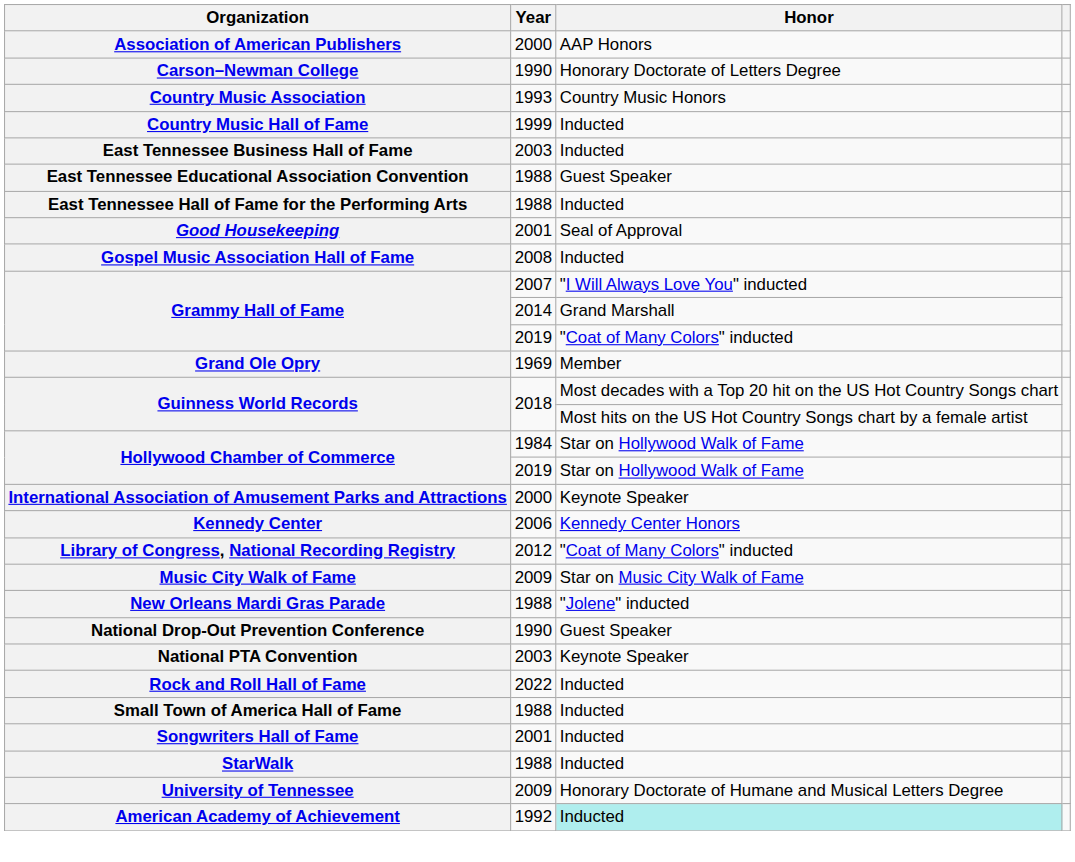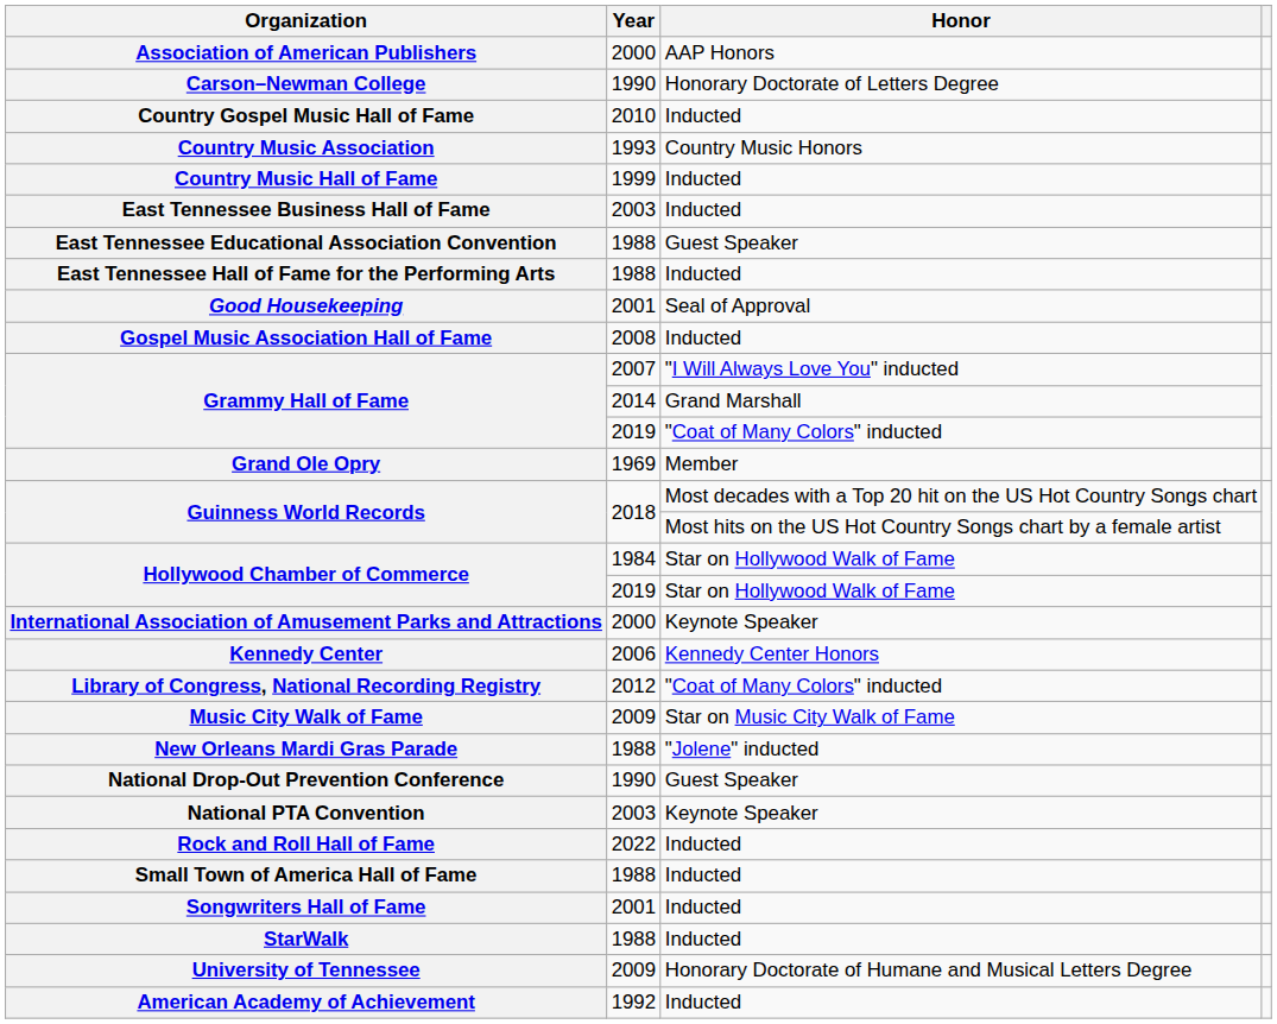 <table class="wikitable sortable plainrowheaders">
 <tr>
 <th scope="col">Organization</th>
 <th scope="col">Year</th>
 <th scope="col">Honor</th>
 <th scope="col" class="unsortable"></th>
 </tr>
 <tr>
 <th scope = "row"><a href='#'>Association of American Publishers</a></th>
 <td style="text-align:center;">2000</td>
 <td>AAP Honors</td>
 <td style="text-align:center;"></td>
 </tr>
 <tr>
 <th scope = "row"><a href='#'>Carson–Newman College</a></th>
 <td style="text-align:center;">1990</td>
 <td>Honorary Doctorate of Letters Degree</td>
+<td style="text-align:center;"></td>
+</tr>
+<tr>
+<th scope = "row">Country Gospel Music Hall of Fame</th>
+<td style="text-align:center;">2010</td>
+<td>Inducted</td>
 <td style="text-align:center;"></td>
 </tr>
 <tr>
 <th scope = "row"><a href='#'>Country Music Association</a></th>
 <td style="text-align:center;">1993</td>
 <td>Country Music Honors</td>
 <td style="text-align:center;"></td>
 </tr>
 <tr>
 <th scope = "row"><a href='#'>Country Music Hall of Fame</a></th>
 <td style="text-align:center;">1999</td>
 <td>Inducted</td>
 <td style="text-align:center;"></td>
 </tr>
 <tr>
 <th scope = "row">East Tennessee Business Hall of Fame</th>
 <td style="text-align:center;">2003</td>
 <td>Inducted</td>
 <td style="text-align:center;"></td>
 </tr>
 <tr>
 <th scope = "row">East Tennessee Educational Association Convention</th>
 <td style="text-align:center;">1988</td>
 <td>Guest Speaker</td>
 <td style="text-align:center;"></td>
 </tr>
 <tr>
 <th scope = "row">East Tennessee Hall of Fame for the Performing Arts</th>
 <td style="text-align:center;">1988</td>
 <td>Inducted</td>
 <td style="text-align:center;"></td>
 </tr>
 <tr>
 <th scope = "row"><em><a href='#'>Good Housekeeping</a></em></th>
 <td style="text-align:center;">2001</td>
 <td>Seal of Approval</td>
 <td style="text-align:center;"></td>
 </tr>
 <tr>
 <th scope = "row"><a href='#'>Gospel Music Association Hall of Fame</a></th>
 <td style="text-align:center;">2008</td>
 <td>Inducted</td>
 <td style="text-align:center;"></td>
 </tr>
 <tr>
 <th scope = "row" rowspan = "3"><a href='#'>Grammy Hall of Fame</a></th>
 <td style="text-align:center;">2007</td>
 <td>"<a href='#'>I Will Always Love You</a>"  inducted</td>
 <td style="text-align:center;" rowspan = "3"></td>
 </tr>
 <tr>
 <td style="text-align:center;">2014</td>
 <td>Grand Marshall</td>
 </tr>
 <tr>
 <td style="text-align:center;">2019</td>
 <td>"<a href='#'>Coat of Many Colors</a>"  inducted</td>
 </tr>
 <tr>
 <th scope = "row"><a href='#'>Grand Ole Opry</a></th>
 <td style="text-align:center;">1969</td>
 <td>Member</td>
 <td style="text-align:center;"></td>
 </tr>
 <tr>
 <th scope = "row" rowspan = "2"><a href='#'>Guinness World Records</a></th>
 <td style="text-align:center;" rowspan = "2">2018</td>
 <td>Most decades with a Top 20 hit on the US Hot Country Songs chart</td>
 <td style="text-align:center;" rowspan = "2"></td>
 </tr>
 <tr>
 <td>Most hits on the US Hot Country Songs chart by a female artist</td>
 </tr>
 <tr>
 <th scope = "row" rowspan = "2"><a href='#'>Hollywood Chamber of Commerce</a></th>
 <td style="text-align:center;">1984</td>
 <td>Star on <a href='#'>Hollywood Walk of Fame</a> </td>
 <td style="text-align:center;"></td>
 </tr>
 <tr>
 <td style="text-align:center;">2019</td>
 <td>Star on <a href='#'>Hollywood Walk of Fame</a> </td>
 <td style="text-align:center;"></td>
 </tr>
 <tr>
 <th scope = "row"><a href='#'>International Association of Amusement Parks and Attractions</a></th>
 <td style="text-align:center;">2000</td>
 <td>Keynote Speaker</td>
 <td style="text-align:center;"></td>
 </tr>
 <tr>
 <th scope = "row"><a href='#'>Kennedy Center</a></th>
 <td style="text-align:center;">2006</td>
 <td><a href='#'>Kennedy Center Honors</a></td>
 <td style="text-align:center;"></td>
 </tr>
 <tr>
 <th scope = "row"><a href='#'>Library of Congress</a>, <a href='#'>National Recording Registry</a></th>
 <td style="text-align:center;">2012</td>
 <td>"<a href='#'>Coat of Many Colors</a>"  inducted</td>
 <td style="text-align:center;"></td>
 </tr>
 <tr>
 <th scope = "row"><a href='#'>Music City Walk of Fame</a></th>
 <td style="text-align:center;">2009</td>
 <td>Star on <a href='#'>Music City Walk of Fame</a></td>
 <td style="text-align:center;"></td>
 </tr>
 <tr>
 <th scope = "row"><a href='#'>New Orleans Mardi Gras Parade</a></th>
 <td style="text-align:center;">1988</td>
 <td>"<a href='#'>Jolene</a>"  inducted</td>
 <td style="text-align:center;"></td>
 </tr>
 <tr>
 <th scope = "row">National Drop-Out Prevention Conference</th>
 <td style="text-align:center;">1990</td>
 <td>Guest Speaker</td>
 <td style="text-align:center;"></td>
 </tr>
 <tr>
 <th scope = "row">National PTA Convention</th>
 <td style="text-align:center;">2003</td>
 <td>Keynote Speaker</td>
 <td style="text-align:center;"></td>
 </tr>
 <tr>
 <th scope = "row"><a href='#'>Rock and Roll Hall of Fame</a></th>
 <td style="text-align:center;">2022</td>
 <td>Inducted</td>
 <td style="text-align:center;"></td>
 </tr>
 <tr>
 <th scope = "row">Small Town of America Hall of Fame</th>
 <td style="text-align:center;">1988</td>
 <td>Inducted</td>
 <td style="text-align:center;"></td>
 </tr>
 <tr>
 <th scope = "row"><a href='#'>Songwriters Hall of Fame</a></th>
 <td style="text-align:center;">2001</td>
 <td>Inducted</td>
 <td style="text-align:center;"></td>
 </tr>
 <tr>
 <th scope = "row"><a href='#'>StarWalk</a></th>
 <td style="text-align:center;">1988</td>
 <td>Inducted</td>
 <td style="text-align:center;"></td>
 </tr>
 <tr>
 <th scope = "row"><a href='#'>University of Tennessee</a></th>
 <td style="text-align:center;">2009</td>
 <td>Honorary Doctorate of Humane and Musical Letters Degree</td>
 <td style="text-align:center;"></td>
 </tr>
 <tr>
 <th scope = "row"><a href='#'>American Academy of Achievement</a></th>
 <td style="text-align:center;">1992</td>
-<td style="background: paleturquoise;">Inducted</td>
+<td>Inducted</td>
 <td style="text-align:center;"></td>
 </tr>
 </table>
